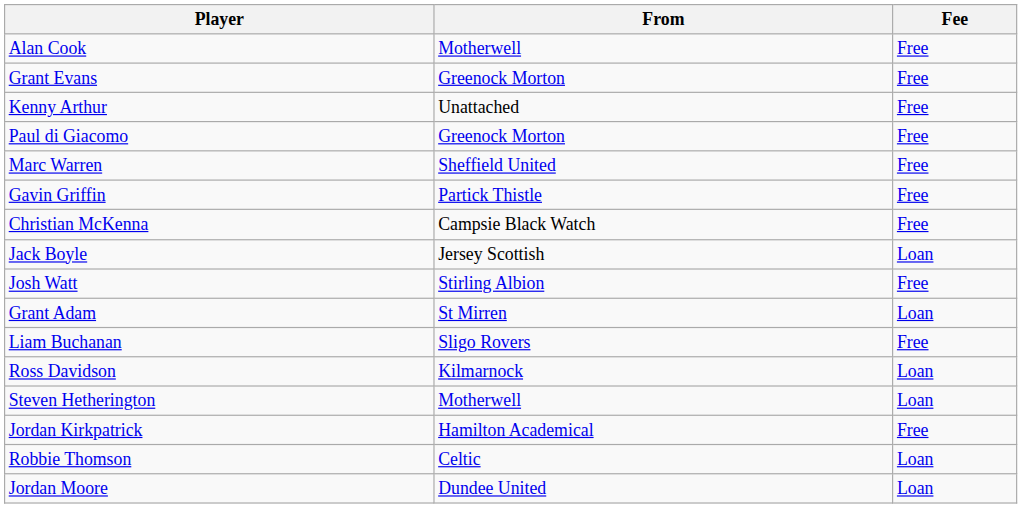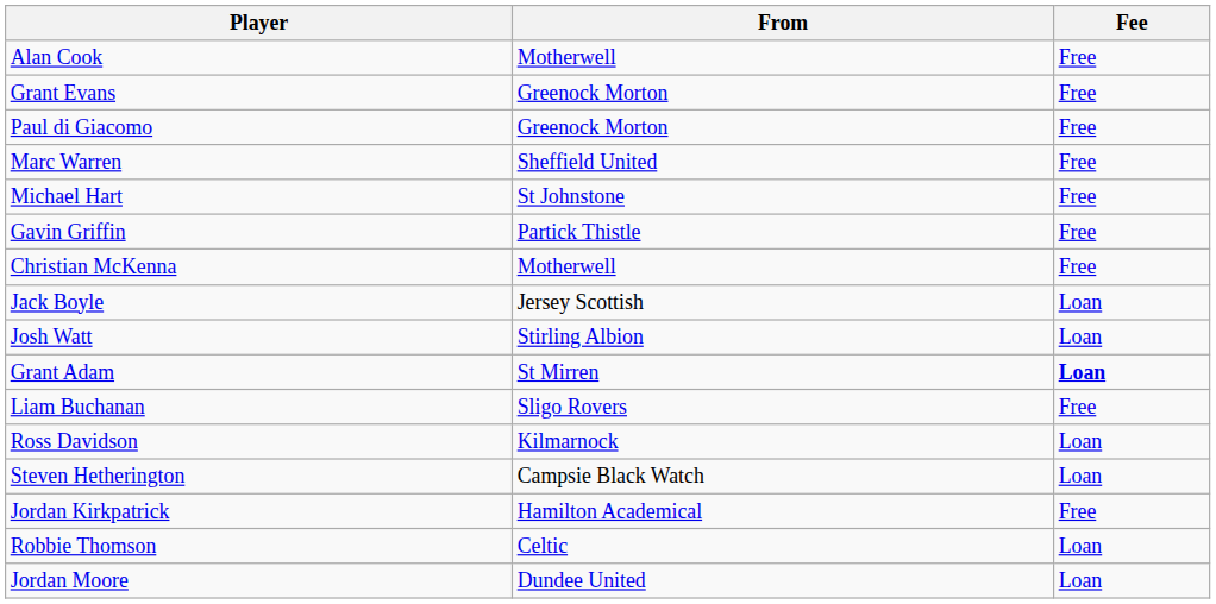 <table class="wikitable" style="text-align:center; font-size:95%;width:98%; text-align:left">
 <tr>
 <th>Player</th>
 <th>From</th>
 <th>Fee</th>
 </tr>
 <tr>
 <td> <a href='#'>Alan Cook</a></td>
 <td> <a href='#'>Motherwell</a></td>
 <td><a href='#'>Free</a></td>
 </tr>
 <tr>
 <td> <a href='#'>Grant Evans</a></td>
 <td> <a href='#'>Greenock Morton</a></td>
 <td><a href='#'>Free</a></td>
 </tr>
 <tr>
-<td> <a href='#'>Kenny Arthur</a></td>
-<td>Unattached</td>
-<td><a href='#'>Free</a></td>
-</tr>
-<tr>
 <td> <a href='#'>Paul di Giacomo</a></td>
 <td> <a href='#'>Greenock Morton</a></td>
 <td><a href='#'>Free</a></td>
 </tr>
 <tr>
 <td> <a href='#'>Marc Warren</a></td>
 <td> <a href='#'>Sheffield United</a></td>
 <td><a href='#'>Free</a></td>
 </tr>
 <tr>
+<td> <a href='#'>Michael Hart</a></td>
+<td> <a href='#'>St Johnstone</a></td>
+<td><a href='#'>Free</a></td>
+</tr>
+<tr>
 <td> <a href='#'>Gavin Griffin</a></td>
 <td> <a href='#'>Partick Thistle</a></td>
 <td><a href='#'>Free</a></td>
 </tr>
 <tr>
 <td> <a href='#'>Christian McKenna</a></td>
-<td> Campsie Black Watch</td>
+<td> <a href='#'>Motherwell</a></td>
 <td><a href='#'>Free</a></td>
 </tr>
 <tr>
 <td> <a href='#'>Jack Boyle</a></td>
 <td> Jersey Scottish</td>
 <td><a href='#'>Loan</a></td>
 </tr>
 <tr>
 <td> <a href='#'>Josh Watt</a></td>
 <td> <a href='#'>Stirling Albion</a></td>
-<td><a href='#'>Free</a></td>
+<td><a href='#'>Loan</a></td>
 </tr>
 <tr>
 <td> <a href='#'>Grant Adam</a></td>
 <td> <a href='#'>St Mirren</a></td>
-<td><a href='#'>Loan</a></td>
+<td><strong><a href='#'>Loan</a></strong></td>
 </tr>
 <tr>
 <td> <a href='#'>Liam Buchanan</a></td>
 <td> <a href='#'>Sligo Rovers</a></td>
 <td><a href='#'>Free</a></td>
 </tr>
 <tr>
 <td> <a href='#'>Ross Davidson</a></td>
 <td> <a href='#'>Kilmarnock</a></td>
 <td><a href='#'>Loan</a></td>
 </tr>
 <tr>
 <td> <a href='#'>Steven Hetherington</a></td>
-<td> <a href='#'>Motherwell</a></td>
+<td> Campsie Black Watch</td>
 <td><a href='#'>Loan</a></td>
 </tr>
 <tr>
 <td> <a href='#'>Jordan Kirkpatrick</a></td>
 <td> <a href='#'>Hamilton Academical</a></td>
 <td><a href='#'>Free</a></td>
 </tr>
 <tr>
 <td> <a href='#'>Robbie Thomson</a></td>
 <td> <a href='#'>Celtic</a></td>
 <td><a href='#'>Loan</a></td>
 </tr>
 <tr>
 <td> <a href='#'>Jordan Moore</a></td>
 <td> <a href='#'>Dundee United</a></td>
 <td><a href='#'>Loan</a></td>
 </tr>
 </table>
